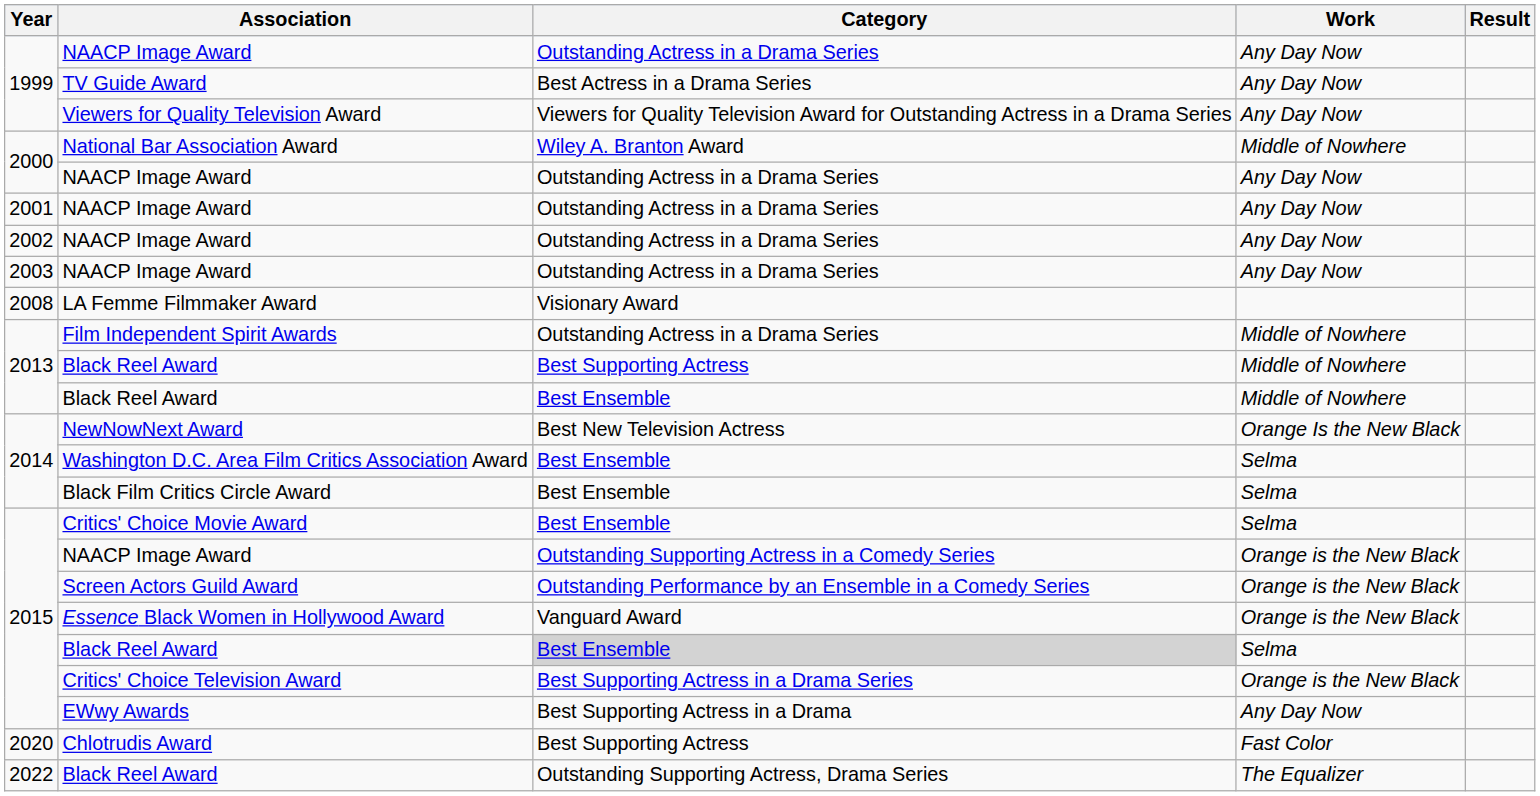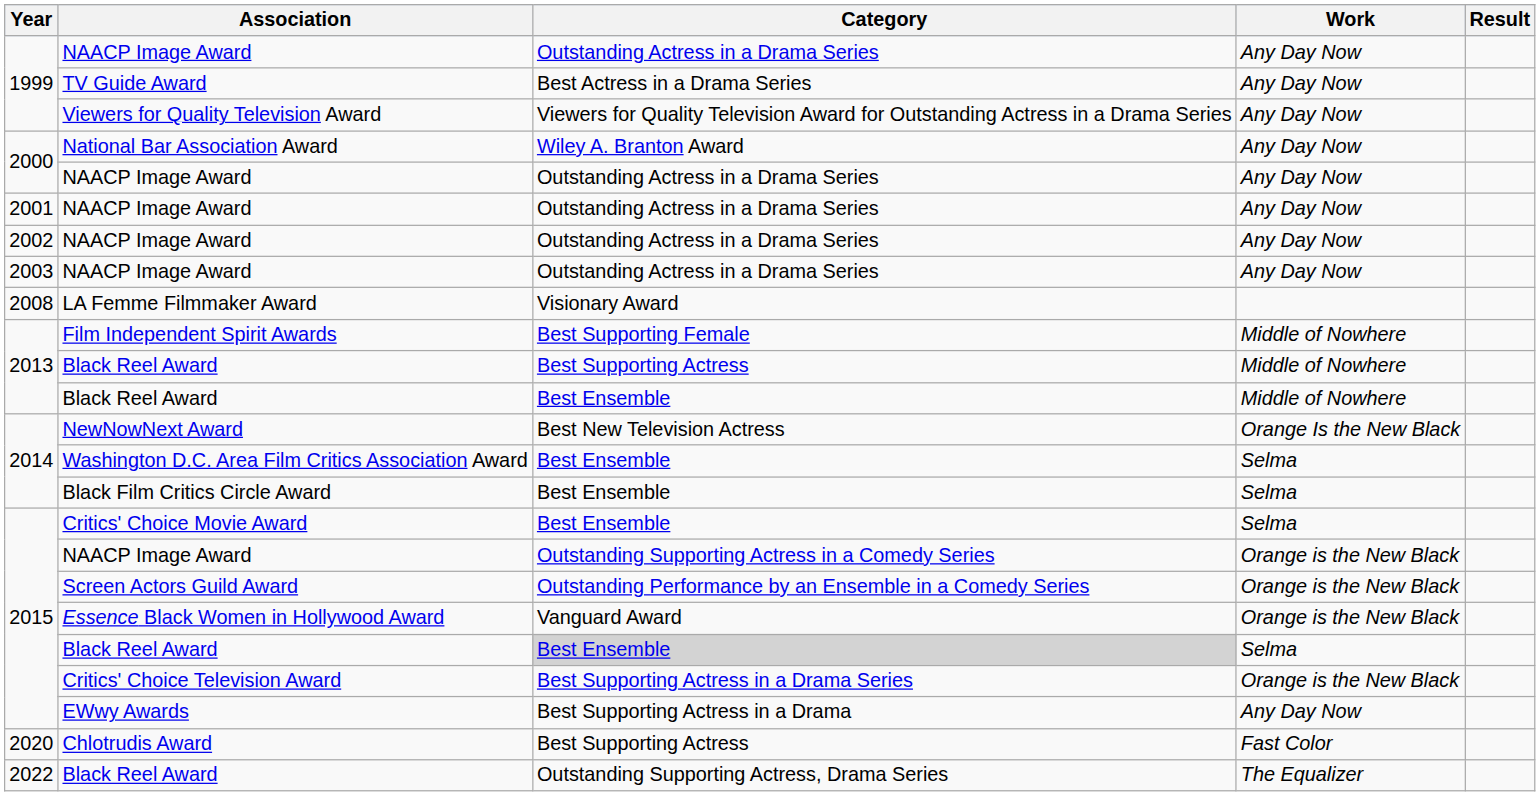 <table class="wikitable sortable">
 <tr style="background:#b0c4de;">
 <th>Year</th>
 <th>Association</th>
 <th>Category</th>
 <th>Work</th>
 <th>Result</th>
 </tr>
 <tr>
 <td rowspan=3>1999</td>
 <td><a href='#'>NAACP Image Award</a></td>
 <td><a href='#'>Outstanding Actress in a Drama Series</a></td>
 <td><em>Any Day Now</em></td>
 <td></td>
 </tr>
 <tr>
 <td><a href='#'>TV Guide Award</a></td>
 <td>Best Actress in a Drama Series</td>
 <td><em>Any Day Now</em></td>
 <td></td>
 </tr>
 <tr>
 <td><a href='#'>Viewers for Quality Television</a> Award</td>
 <td>Viewers for Quality Television Award for Outstanding Actress in a Drama Series</td>
 <td><em>Any Day Now</em></td>
 <td></td>
 </tr>
 <tr>
 <td rowspan=2>2000</td>
 <td><a href='#'>National Bar Association</a> Award</td>
 <td><a href='#'>Wiley A. Branton</a> Award</td>
-<td><em>Middle of Nowhere</em></td>
+<td><em>Any Day Now</em></td>
 <td></td>
 </tr>
 <tr>
 <td>NAACP Image Award</td>
 <td>Outstanding Actress in a Drama Series</td>
 <td><em>Any Day Now</em></td>
 <td></td>
 </tr>
 <tr>
 <td>2001</td>
 <td>NAACP Image Award</td>
 <td>Outstanding Actress in a Drama Series</td>
 <td><em>Any Day Now</em></td>
 <td></td>
 </tr>
 <tr>
 <td>2002</td>
 <td>NAACP Image Award</td>
 <td>Outstanding Actress in a Drama Series</td>
 <td><em>Any Day Now</em></td>
 <td></td>
 </tr>
 <tr>
 <td>2003</td>
 <td>NAACP Image Award</td>
 <td>Outstanding Actress in a Drama Series</td>
 <td><em>Any Day Now</em></td>
 <td></td>
 </tr>
 <tr>
 <td>2008</td>
 <td>LA Femme Filmmaker Award</td>
 <td>Visionary Award</td>
 <td></td>
 <td></td>
 </tr>
 <tr>
 <td rowspan=3>2013</td>
 <td><a href='#'>Film Independent Spirit Awards</a></td>
-<td>Outstanding Actress in a Drama Series</td>
+<td><a href='#'>Best Supporting Female</a></td>
 <td><em>Middle of Nowhere</em></td>
 <td></td>
 </tr>
 <tr>
 <td><a href='#'>Black Reel Award</a></td>
 <td><a href='#'>Best Supporting Actress</a></td>
 <td><em>Middle of Nowhere</em></td>
 <td></td>
 </tr>
 <tr>
 <td>Black Reel Award</td>
 <td><a href='#'>Best Ensemble</a></td>
 <td><em>Middle of Nowhere</em></td>
 <td></td>
 </tr>
 <tr>
 <td rowspan=3>2014</td>
 <td><a href='#'>NewNowNext Award</a></td>
 <td>Best New Television Actress</td>
 <td><em>Orange Is the New Black</em></td>
 <td></td>
 </tr>
 <tr>
 <td><a href='#'>Washington D.C. Area Film Critics Association</a> Award</td>
 <td><a href='#'>Best Ensemble</a></td>
 <td><em>Selma</em></td>
 <td></td>
 </tr>
 <tr>
 <td>Black Film Critics Circle Award</td>
 <td>Best Ensemble</td>
 <td><em>Selma</em></td>
 <td></td>
 </tr>
 <tr>
 <td rowspan=7>2015</td>
 <td><a href='#'>Critics' Choice Movie Award</a></td>
 <td><a href='#'>Best Ensemble</a></td>
 <td><em>Selma</em></td>
 <td></td>
 </tr>
 <tr>
 <td>NAACP Image Award</td>
 <td><a href='#'>Outstanding Supporting Actress in a Comedy Series</a></td>
 <td><em>Orange is the New Black</em></td>
 <td></td>
 </tr>
 <tr>
 <td><a href='#'>Screen Actors Guild Award</a></td>
 <td><a href='#'>Outstanding Performance by an Ensemble in a Comedy Series</a></td>
 <td><em>Orange is the New Black</em></td>
 <td></td>
 </tr>
 <tr>
 <td><a href='#'><em>Essence</em> Black Women in Hollywood Award</a></td>
 <td>Vanguard Award</td>
 <td><em>Orange is the New Black</em></td>
 <td></td>
 </tr>
 <tr>
 <td><a href='#'>Black Reel Award</a></td>
 <td style="background: lightgrey;"><a href='#'>Best Ensemble</a></td>
 <td><em>Selma</em></td>
 <td></td>
 </tr>
 <tr>
 <td><a href='#'>Critics' Choice Television Award</a></td>
 <td><a href='#'>Best Supporting Actress in a Drama Series</a></td>
 <td><em>Orange is the New Black</em></td>
 <td></td>
 </tr>
 <tr>
 <td><a href='#'>EWwy Awards</a></td>
 <td>Best Supporting Actress in a Drama</td>
 <td><em>Any Day Now</em></td>
 <td></td>
 </tr>
 <tr>
 <td>2020</td>
 <td><a href='#'>Chlotrudis Award</a></td>
 <td>Best Supporting Actress</td>
 <td><em>Fast Color</em></td>
 <td></td>
 </tr>
 <tr>
 <td>2022</td>
 <td><a href='#'>Black Reel Award</a></td>
 <td>Outstanding Supporting Actress, Drama Series</td>
 <td><em>The Equalizer</em></td>
 <td></td>
 </tr>
 </table>
